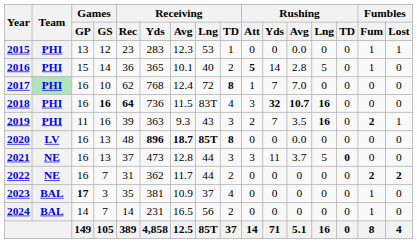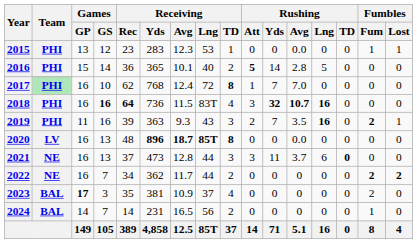 <table class=wikitable style="text-align:center;">
 <tr>
 <th rowspan="2">Year</th>
 <th rowspan="2">Team</th>
 <th colspan="2">Games</th>
 <th colspan="5">Receiving</th>
 <th colspan="5">Rushing</th>
 <th colspan="2">Fumbles</th>
 </tr>
 <tr>
 <th>GP</th>
 <th>GS</th>
 <th>Rec</th>
 <th>Yds</th>
 <th>Avg</th>
 <th>Lng</th>
 <th>TD</th>
 <th>Att</th>
 <th>Yds</th>
 <th>Avg</th>
 <th>Lng</th>
 <th>TD</th>
 <th>Fum</th>
 <th>Lost</th>
 </tr>
 <tr>
 <th><a href='#'>2015</a></th>
 <th><a href='#'>PHI</a></th>
 <td>13</td>
 <td>12</td>
 <td>23</td>
 <td>283</td>
 <td>12.3</td>
 <td>53</td>
 <td>1</td>
 <td>0</td>
 <td>0</td>
 <td>0.0</td>
 <td>0</td>
 <td>0</td>
 <td>1</td>
 <td>1</td>
 </tr>
 <tr>
 <th><a href='#'>2016</a></th>
 <th><a href='#'>PHI</a></th>
 <td>15</td>
 <td>14</td>
 <td>36</td>
 <td>365</td>
 <td>10.1</td>
 <td>40</td>
 <td>2</td>
 <td><strong>5</strong></td>
 <td>14</td>
 <td>2.8</td>
 <td>5</td>
 <td>0</td>
-<td>1</td>
+<td>0</td>
 <td>0</td>
 </tr>
 <tr>
 <th><a href='#'>2017</a></th>
 <th style="background:#afe6ba; width:3em;"><a href='#'>PHI</a></th>
 <td>16</td>
 <td>10</td>
 <td>62</td>
 <td>768</td>
 <td>12.4</td>
 <td>72</td>
 <td><strong>8</strong></td>
 <td>1</td>
 <td>7</td>
 <td>7.0</td>
 <td>0</td>
 <td>0</td>
 <td>0</td>
 <td>0</td>
 </tr>
 <tr>
 <th><a href='#'>2018</a></th>
 <th><a href='#'>PHI</a></th>
 <td>16</td>
 <td><strong>16</strong></td>
 <td><strong>64</strong></td>
 <td>736</td>
 <td>11.5</td>
 <td>83T</td>
 <td>4</td>
 <td>3</td>
 <td><strong>32</strong></td>
 <td><strong>10.7</strong></td>
 <td><strong>16</strong></td>
 <td>0</td>
 <td>0</td>
 <td>0</td>
 </tr>
 <tr>
 <th><a href='#'>2019</a></th>
 <th><a href='#'>PHI</a></th>
 <td>11</td>
 <td>16</td>
 <td>39</td>
 <td>363</td>
 <td>9.3</td>
 <td>43</td>
 <td>3</td>
 <td>2</td>
 <td>7</td>
 <td>3.5</td>
 <td><strong>16</strong></td>
 <td>0</td>
 <td><strong>2</strong></td>
 <td>1</td>
 </tr>
 <tr>
 <th><a href='#'>2020</a></th>
 <th><a href='#'>LV</a></th>
 <td>16</td>
 <td>13</td>
 <td>48</td>
 <td><strong>896</strong></td>
 <td><strong>18.7</strong></td>
 <td><strong>85T</strong></td>
 <td><strong>8</strong></td>
 <td>0</td>
 <td>0</td>
 <td>0.0</td>
 <td>0</td>
 <td>0</td>
 <td>0</td>
 <td>0</td>
 </tr>
 <tr>
 <th><a href='#'>2021</a></th>
 <th><a href='#'>NE</a></th>
 <td>16</td>
 <td>13</td>
 <td>37</td>
 <td>473</td>
 <td>12.8</td>
 <td>44</td>
 <td>3</td>
 <td>3</td>
 <td>11</td>
 <td>3.7</td>
-<td>5</td>
+<td>6</td>
 <td><strong>0</strong></td>
 <td>0</td>
 <td>0</td>
 </tr>
 <tr>
 <th><a href='#'>2022</a></th>
 <th><a href='#'>NE</a></th>
 <td>16</td>
 <td>7</td>
-<td>31</td>
+<td>34</td>
 <td>362</td>
 <td>11.7</td>
 <td>44</td>
 <td>2</td>
 <td>0</td>
 <td>0</td>
 <td>0</td>
 <td>0</td>
 <td>0</td>
 <td><strong>2</strong></td>
 <td><strong>2</strong></td>
 </tr>
 <tr>
 <th><a href='#'>2023</a></th>
 <th><a href='#'>BAL</a></th>
 <td><strong>17</strong></td>
 <td>3</td>
 <td>35</td>
 <td>381</td>
 <td>10.9</td>
 <td>37</td>
 <td>4</td>
 <td>0</td>
 <td>0</td>
 <td>0</td>
 <td>0</td>
 <td>0</td>
-<td>1</td>
+<td>2</td>
 <td>0</td>
 </tr>
 <tr>
 <th><a href='#'>2024</a></th>
 <th><a href='#'>BAL</a></th>
 <td>14</td>
 <td>7</td>
 <td>14</td>
 <td>231</td>
 <td>16.5</td>
 <td>56</td>
 <td>2</td>
 <td>0</td>
 <td>0</td>
 <td>0</td>
 <td>0</td>
 <td>0</td>
 <td>1</td>
 <td>0</td>
 </tr>
 <tr>
 <th colspan="2"></th>
 <th>149</th>
 <th>105</th>
 <th>389</th>
 <th>4,858</th>
 <th>12.5</th>
 <th>85T</th>
 <th>37</th>
 <th>14</th>
 <th>71</th>
 <th>5.1</th>
 <th>16</th>
 <th>0</th>
 <th>8</th>
 <th>4</th>
 </tr>
 </table>
